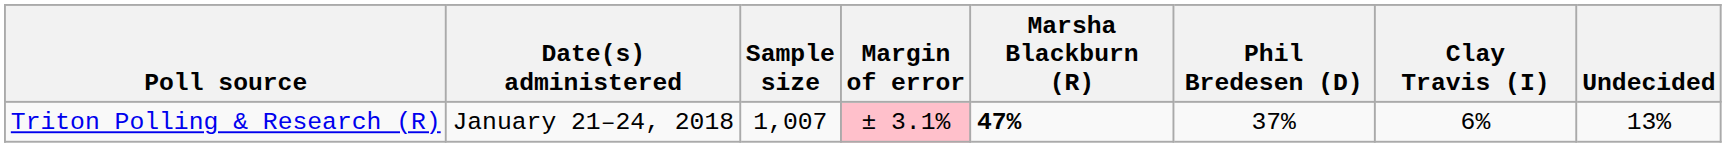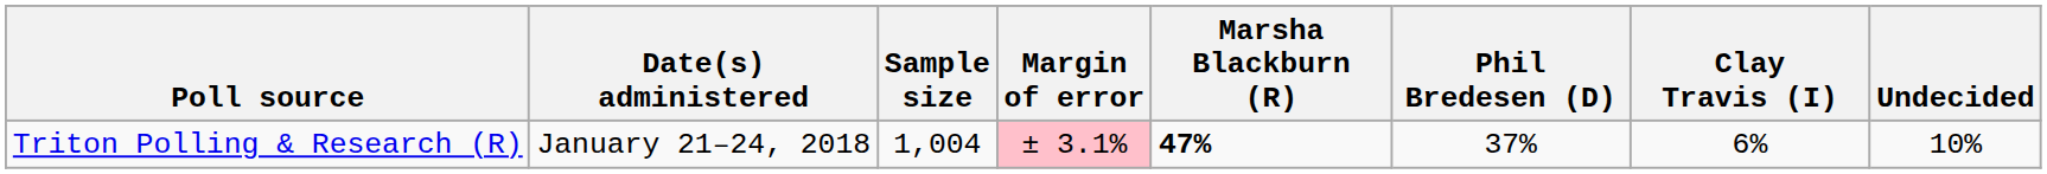 <table class="wikitable">
 <tr valign=bottom>
 <th>Poll source</th>
 <th>Date(s)<br>administered</th>
 <th>Sample<br>size</th>
 <th>Margin<br>of error</th>
 <th style="width:100px;">Marsha<br>Blackburn (R)</th>
 <th style="width:100px;">Phil<br>Bredesen (D)</th>
 <th style="width:100px;">Clay<br>Travis (I)</th>
 <th>Undecided</th>
 </tr>
 <tr>
 <td><a href='#'>Triton Polling & Research (R)</a></td>
 <td align=center>January 21–24, 2018</td>
-<td align=center>1,007</td>
+<td align=center>1,004</td>
 <td align=center style="background: pink;">± 3.1%</td>
 <td><strong>47%</strong></td>
 <td align=center>37%</td>
 <td align=center>6%</td>
-<td align=center>13%</td>
+<td align=center>10%</td>
 </tr>
 </table>
